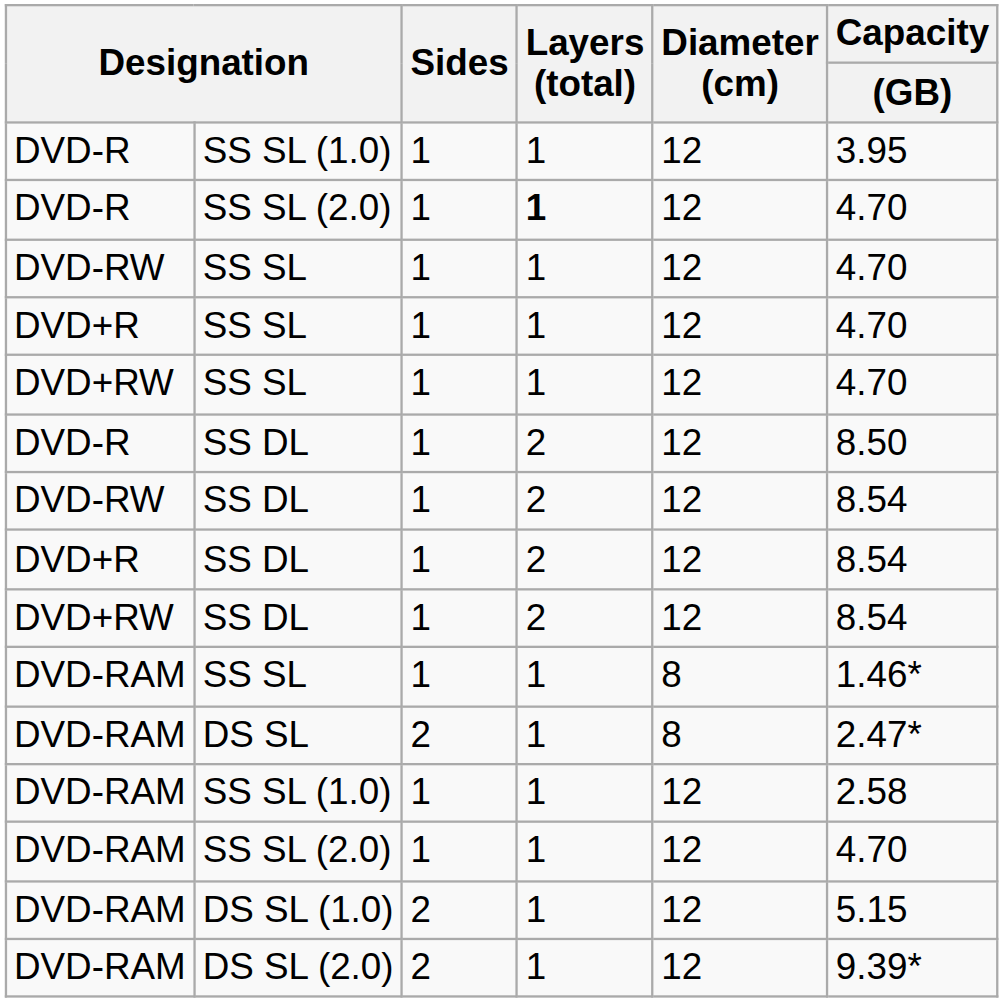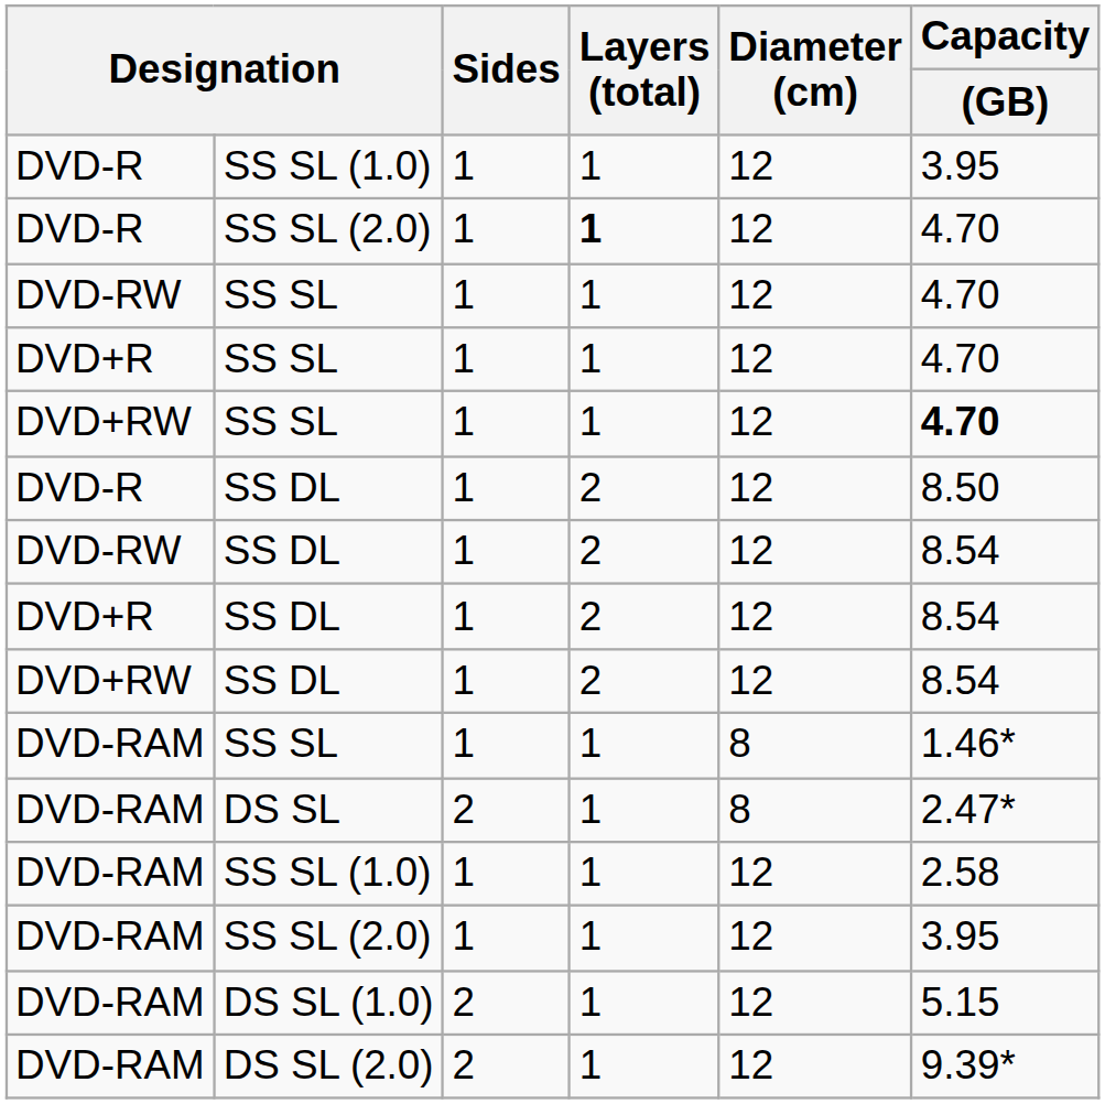 <table class="wikitable" style="margin-left:auto; margin-right:auto; margin-top:1em;">
 <tr>
 <th colspan="2" rowspan="2">Designation</th>
 <th rowspan="2">Sides</th>
 <th rowspan="2">Layers<br>(total)</th>
 <th rowspan="2">Diameter<br>(cm)</th>
 <th colspan="2">Capacity </th>
 </tr>
 <tr>
 <th>(GB)</th>
 </tr>
 <tr>
 <td>DVD-R</td>
 <td>SS SL (1.0)</td>
 <td>1</td>
 <td>1</td>
 <td>12</td>
 <td>3.95</td>
 </tr>
 <tr>
 <td>DVD-R</td>
 <td>SS SL (2.0)</td>
 <td>1</td>
 <td><strong>1</strong></td>
 <td>12</td>
 <td>4.70</td>
 </tr>
 <tr>
 <td>DVD-RW</td>
 <td>SS SL</td>
 <td>1</td>
 <td>1</td>
 <td>12</td>
 <td>4.70</td>
 </tr>
 <tr>
 <td>DVD+R</td>
 <td>SS SL</td>
 <td>1</td>
 <td>1</td>
 <td>12</td>
 <td>4.70</td>
 </tr>
 <tr>
 <td>DVD+RW</td>
 <td>SS SL</td>
 <td>1</td>
 <td>1</td>
 <td>12</td>
-<td>4.70</td>
+<td><strong>4.70</strong></td>
 </tr>
 <tr>
 <td>DVD-R</td>
 <td>SS DL</td>
 <td>1</td>
 <td>2</td>
 <td>12</td>
 <td>8.50</td>
 </tr>
 <tr>
 <td>DVD-RW</td>
 <td>SS DL</td>
 <td>1</td>
 <td>2</td>
 <td>12</td>
 <td>8.54</td>
 </tr>
 <tr>
 <td>DVD+R</td>
 <td>SS DL</td>
 <td>1</td>
 <td>2</td>
 <td>12</td>
 <td>8.54</td>
 </tr>
 <tr>
 <td>DVD+RW</td>
 <td>SS DL</td>
 <td>1</td>
 <td>2</td>
 <td>12</td>
 <td>8.54</td>
 </tr>
 <tr>
 <td>DVD-RAM</td>
 <td>SS SL</td>
 <td>1</td>
 <td>1</td>
 <td>8</td>
 <td>1.46*</td>
 </tr>
 <tr>
 <td>DVD-RAM</td>
 <td>DS SL</td>
 <td>2</td>
 <td>1</td>
 <td>8</td>
 <td>2.47*</td>
 </tr>
 <tr>
 <td>DVD-RAM</td>
 <td>SS SL (1.0)</td>
 <td>1</td>
 <td>1</td>
 <td>12</td>
 <td>2.58</td>
 </tr>
 <tr>
 <td>DVD-RAM</td>
 <td>SS SL (2.0)</td>
 <td>1</td>
 <td>1</td>
 <td>12</td>
-<td>4.70</td>
+<td>3.95</td>
 </tr>
 <tr>
 <td>DVD-RAM</td>
 <td>DS SL (1.0)</td>
 <td>2</td>
 <td>1</td>
 <td>12</td>
 <td>5.15</td>
 </tr>
 <tr>
 <td>DVD-RAM</td>
 <td>DS SL (2.0)</td>
 <td>2</td>
 <td>1</td>
 <td>12</td>
 <td>9.39*</td>
 </tr>
 </table>
